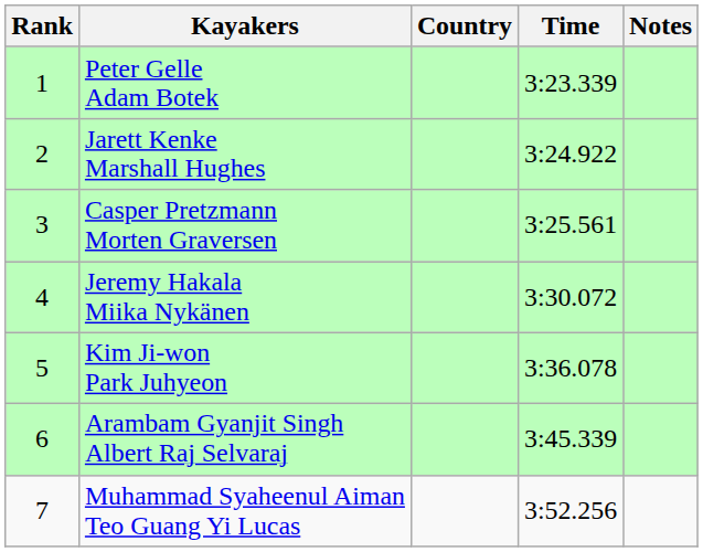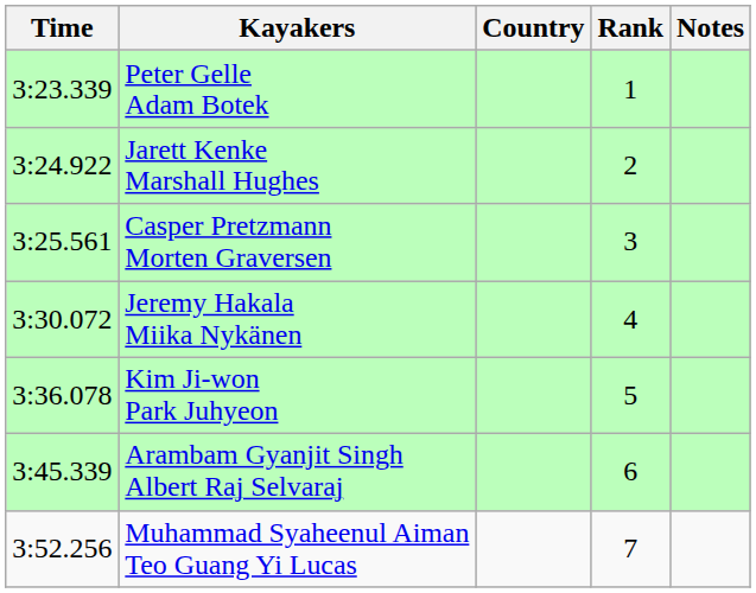 <table class="wikitable" style="text-align:center">
 <tr>
-<th>Rank</th>
+<th>Time</th>
 <th>Kayakers</th>
 <th>Country</th>
-<th>Time</th>
+<th>Rank</th>
 <th>Notes</th>
 </tr>
 <tr bgcolor=bbffbb>
-<td>1</td>
+<td>3:23.339</td>
 <td align="left"><a href='#'>Peter Gelle</a><br><a href='#'>Adam Botek</a></td>
 <td align="left"></td>
-<td>3:23.339</td>
+<td>1</td>
 <td></td>
 </tr>
 <tr bgcolor=bbffbb>
-<td>2</td>
+<td>3:24.922</td>
 <td align="left"><a href='#'>Jarett Kenke</a><br><a href='#'>Marshall Hughes</a></td>
 <td align="left"></td>
-<td>3:24.922</td>
+<td>2</td>
 <td></td>
 </tr>
 <tr bgcolor=bbffbb>
-<td>3</td>
+<td>3:25.561</td>
 <td align="left"><a href='#'>Casper Pretzmann</a><br><a href='#'>Morten Graversen</a></td>
 <td align="left"></td>
-<td>3:25.561</td>
+<td>3</td>
 <td></td>
 </tr>
 <tr bgcolor=bbffbb>
-<td>4</td>
+<td>3:30.072</td>
 <td align="left"><a href='#'>Jeremy Hakala</a><br><a href='#'>Miika Nykänen</a></td>
 <td align="left"></td>
-<td>3:30.072</td>
+<td>4</td>
 <td></td>
 </tr>
 <tr bgcolor=bbffbb>
-<td>5</td>
+<td>3:36.078</td>
 <td align="left"><a href='#'>Kim Ji-won</a><br><a href='#'>Park Juhyeon</a></td>
 <td align="left"></td>
-<td>3:36.078</td>
+<td>5</td>
 <td></td>
 </tr>
 <tr bgcolor=bbffbb>
-<td>6</td>
+<td>3:45.339</td>
 <td align="left"><a href='#'>Arambam Gyanjit Singh</a><br><a href='#'>Albert Raj Selvaraj</a></td>
 <td align="left"></td>
-<td>3:45.339</td>
+<td>6</td>
 <td></td>
 </tr>
 <tr>
-<td>7</td>
+<td>3:52.256</td>
 <td align="left"><a href='#'>Muhammad Syaheenul Aiman</a><br><a href='#'>Teo Guang Yi Lucas</a></td>
 <td align="left"></td>
-<td>3:52.256</td>
+<td>7</td>
 <td></td>
 </tr>
 </table>
